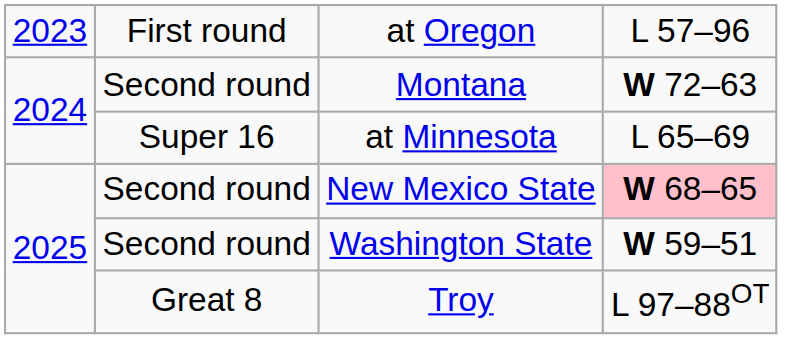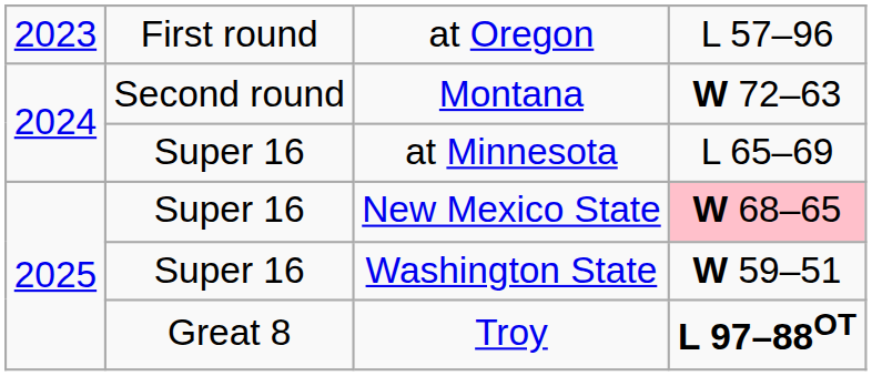 <table class="wikitable">
 <tr align="center">
 <td><a href='#'>2023</a></td>
 <td>First round</td>
 <td>at <a href='#'>Oregon</a></td>
 <td>L 57–96</td>
 </tr>
 <tr align="center">
 <td rowspan=2><a href='#'>2024</a></td>
 <td>Second round</td>
 <td><a href='#'>Montana</a></td>
 <td><strong>W</strong> 72–63</td>
 </tr>
 <tr align="center">
 <td>Super 16</td>
 <td>at <a href='#'>Minnesota</a></td>
 <td>L 65–69</td>
 </tr>
 <tr align="center">
 <td rowspan=3><a href='#'>2025</a></td>
-<td>Second round</td>
+<td>Super 16</td>
 <td><a href='#'>New Mexico State</a></td>
 <td style="background: pink;"><strong>W</strong> 68–65</td>
 </tr>
 <tr align="center">
-<td>Second round</td>
+<td>Super 16</td>
 <td><a href='#'>Washington State</a></td>
 <td><strong>W</strong> 59–51</td>
 </tr>
 <tr align="center">
 <td>Great 8</td>
 <td><a href='#'>Troy</a></td>
-<td>L 97–88<sup>OT</sup></td>
+<td><strong>L 97–88<sup>OT</sup></strong></td>
 </tr>
 </table>
